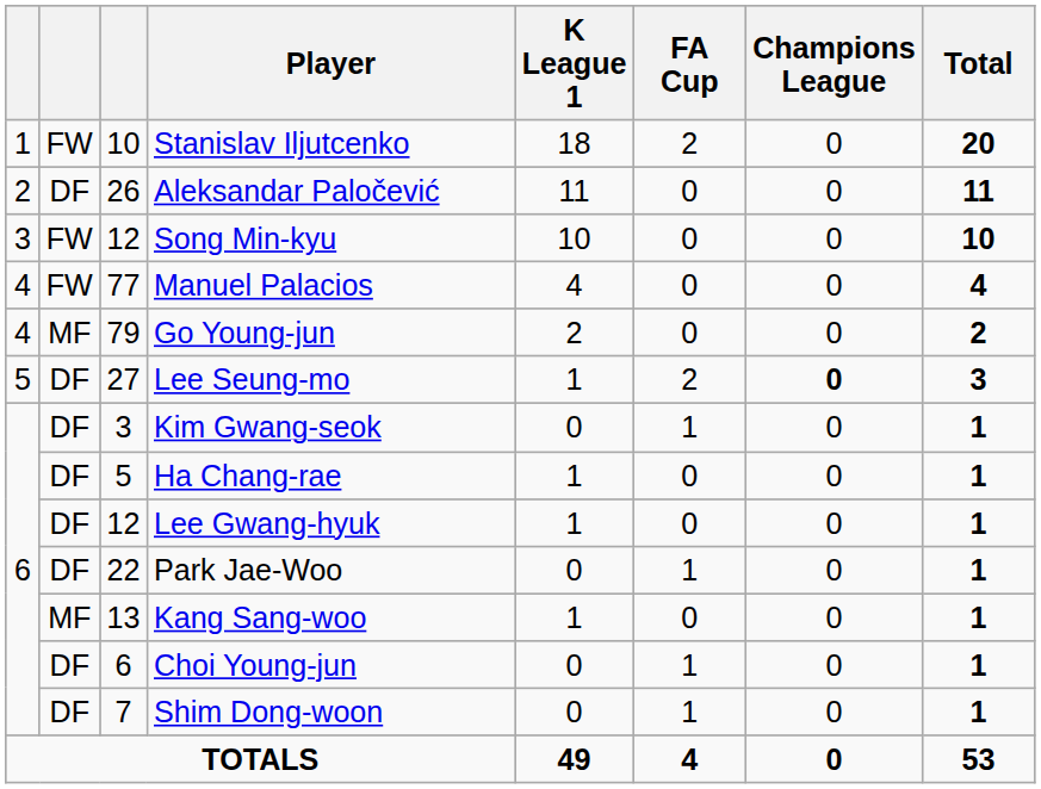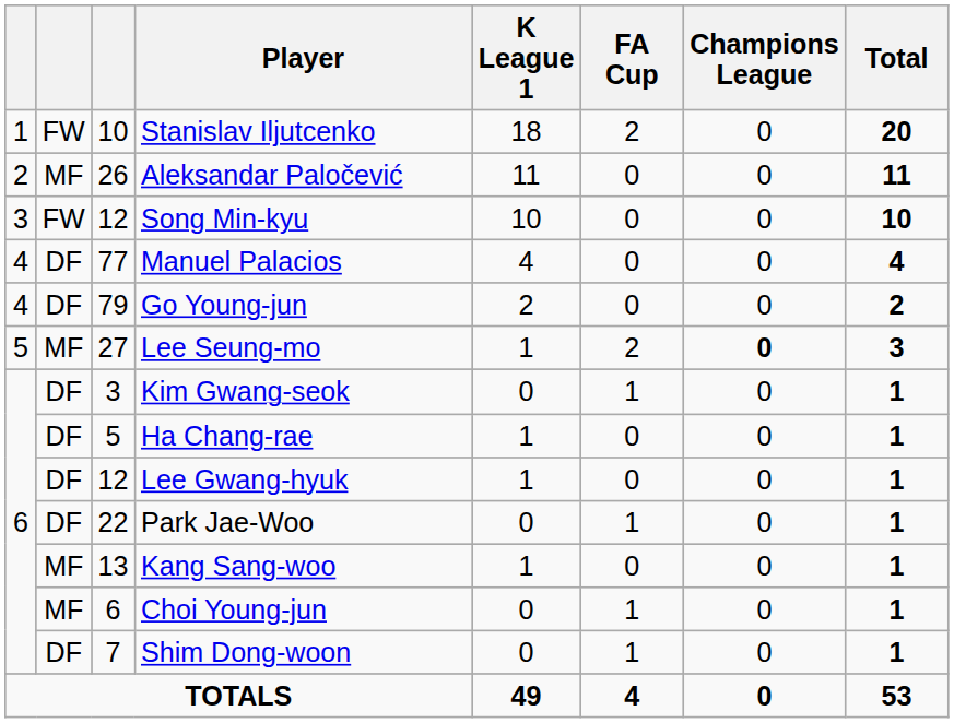 <table class="wikitable sortable" style="font-size: 95%; text-align: center;">
 <tr>
 <th width=10></th>
 <th width=10></th>
 <th width=10></th>
 <th width=180>Player</th>
 <th width=50>K League 1</th>
 <th width=50>FA Cup</th>
 <th width=50>Champions League</th>
 <th width=50>Total</th>
 </tr>
 <tr>
 <td>1</td>
 <td>FW</td>
 <td>10</td>
 <td align=left> <a href='#'>Stanislav Iljutcenko</a></td>
 <td>18</td>
 <td>2</td>
 <td>0</td>
 <td><strong>20</strong></td>
 </tr>
 <tr>
 <td rowspan=1>2</td>
-<td>DF</td>
+<td>MF</td>
 <td>26</td>
 <td align=left> <a href='#'>Aleksandar Paločević</a></td>
 <td>11</td>
 <td>0</td>
 <td>0</td>
 <td><strong>11</strong></td>
 </tr>
 <tr>
 <td rowspan=1>3</td>
 <td>FW</td>
 <td>12</td>
 <td align=left> <a href='#'>Song Min-kyu</a></td>
 <td>10</td>
 <td>0</td>
 <td>0</td>
 <td><strong>10</strong></td>
 </tr>
 <tr>
 <td colspan="center">4</td>
-<td>FW</td>
+<td>DF</td>
 <td>77</td>
 <td align=left> <a href='#'>Manuel Palacios</a></td>
 <td>4</td>
 <td>0</td>
 <td>0</td>
 <td><strong>4</strong></td>
 </tr>
 <tr>
 <td rowspan=1>4</td>
-<td>MF</td>
+<td>DF</td>
 <td>79</td>
 <td align=left> <a href='#'>Go Young-jun</a></td>
 <td>2</td>
 <td>0</td>
 <td>0</td>
 <td><strong>2</strong></td>
 </tr>
 <tr>
 <td rowspan=1>5</td>
-<td>DF</td>
+<td>MF</td>
 <td>27</td>
 <td align=left> <a href='#'>Lee Seung-mo</a></td>
 <td>1</td>
 <td>2</td>
 <td><strong>0</strong></td>
 <td><strong>3</strong></td>
 </tr>
 <tr>
 <td rowspan=7>6</td>
 <td>DF</td>
 <td>3</td>
 <td align=left> <a href='#'>Kim Gwang-seok</a></td>
 <td>0</td>
 <td>1</td>
 <td>0</td>
 <td><strong>1</strong></td>
 </tr>
 <tr>
 <td>DF</td>
 <td>5</td>
 <td align=left> <a href='#'>Ha Chang-rae</a></td>
 <td>1</td>
 <td>0</td>
 <td>0</td>
 <td><strong>1</strong></td>
 </tr>
 <tr>
 <td>DF</td>
 <td>12</td>
 <td align=left> <a href='#'>Lee Gwang-hyuk</a></td>
 <td>1</td>
 <td>0</td>
 <td>0</td>
 <td><strong>1</strong></td>
 </tr>
 <tr>
 <td>DF</td>
 <td>22</td>
 <td align=left> Park Jae-Woo</td>
 <td>0</td>
 <td>1</td>
 <td>0</td>
 <td><strong>1</strong></td>
 </tr>
 <tr>
 <td>MF</td>
 <td>13</td>
 <td align=left> <a href='#'>Kang Sang-woo</a></td>
 <td>1</td>
 <td>0</td>
 <td>0</td>
 <td><strong>1</strong></td>
 </tr>
 <tr>
-<td>DF</td>
+<td>MF</td>
 <td>6</td>
 <td align=left> <a href='#'>Choi Young-jun</a></td>
 <td>0</td>
 <td>1</td>
 <td>0</td>
 <td><strong>1</strong></td>
 </tr>
 <tr>
 <td>DF</td>
 <td>7</td>
 <td align=left> <a href='#'>Shim Dong-woon</a></td>
 <td>0</td>
 <td>1</td>
 <td>0</td>
 <td><strong>1</strong></td>
 </tr>
 <tr>
 <td colspan="4"><strong>TOTALS</strong></td>
 <td><strong>49</strong></td>
 <td><strong>4</strong></td>
 <td><strong>0</strong></td>
 <td><strong>53</strong></td>
 </tr>
 </table>
